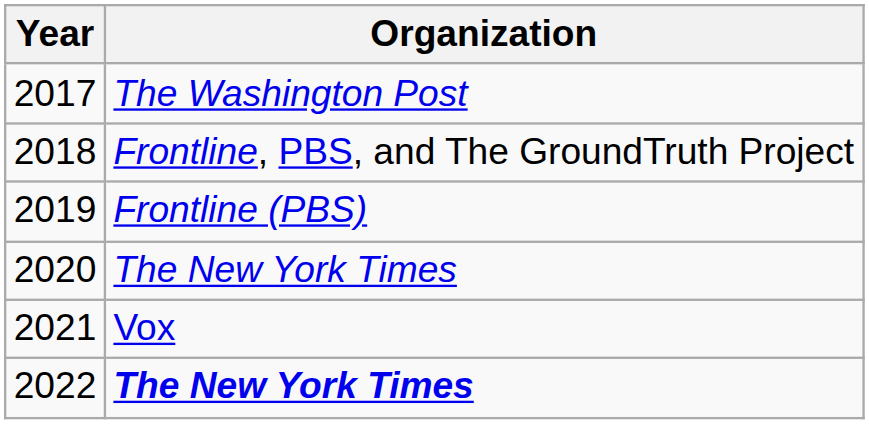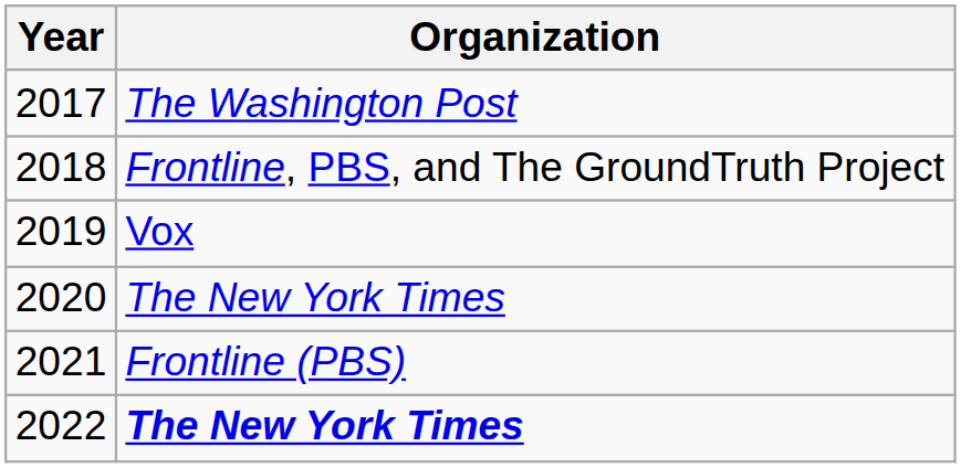 <table class="wikitable sortable">
 <tr>
 <th>Year</th>
 <th>Organization</th>
 </tr>
 <tr>
 <td>2017</td>
 <td><em><a href='#'>The Washington Post</a></em></td>
 </tr>
 <tr>
 <td>2018</td>
 <td><em><a href='#'>Frontline</a></em>, <a href='#'>PBS</a>, and The GroundTruth Project</td>
 </tr>
 <tr>
 <td>2019</td>
-<td><em><a href='#'>Frontline (PBS)</a></em></td>
+<td><a href='#'>Vox</a></td>
 </tr>
 <tr>
 <td>2020</td>
 <td><em><a href='#'>The New York Times</a></em></td>
 </tr>
 <tr>
 <td>2021</td>
-<td><a href='#'>Vox</a></td>
+<td><em><a href='#'>Frontline (PBS)</a></em></td>
 </tr>
 <tr>
 <td>2022</td>
 <td><strong><em><a href='#'>The New York Times</a></em></strong></td>
 </tr>
 </table>
